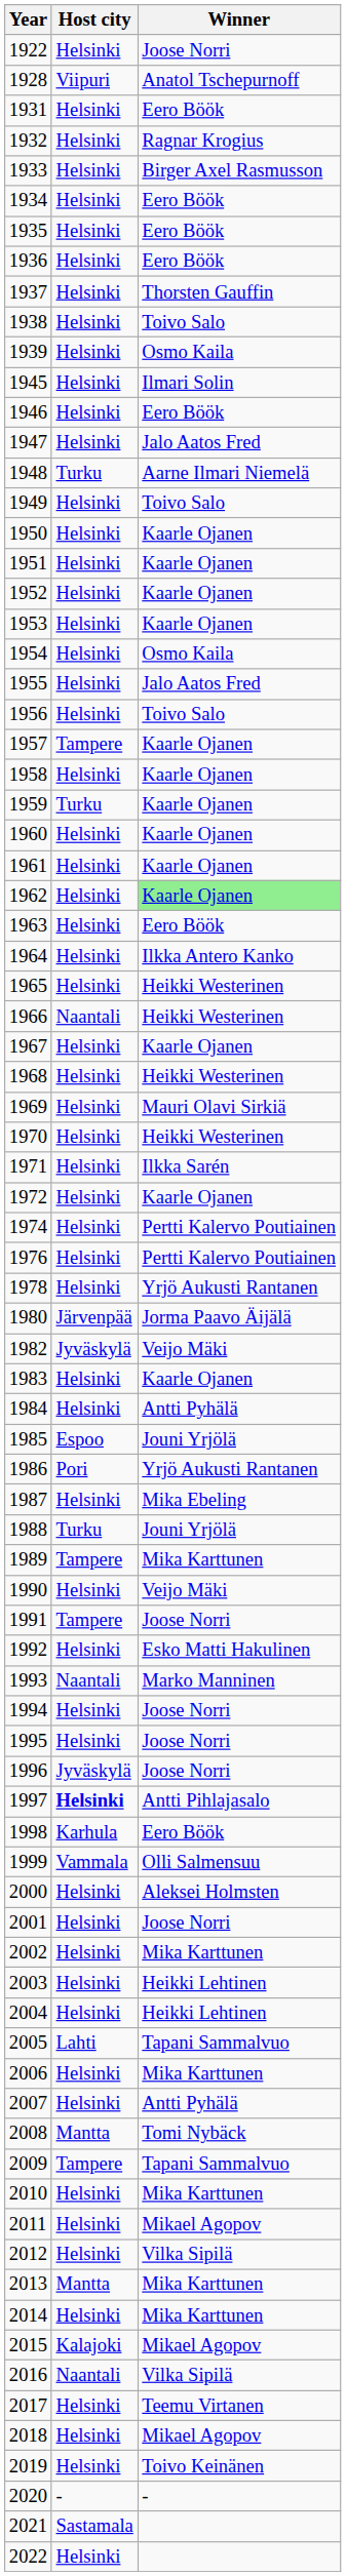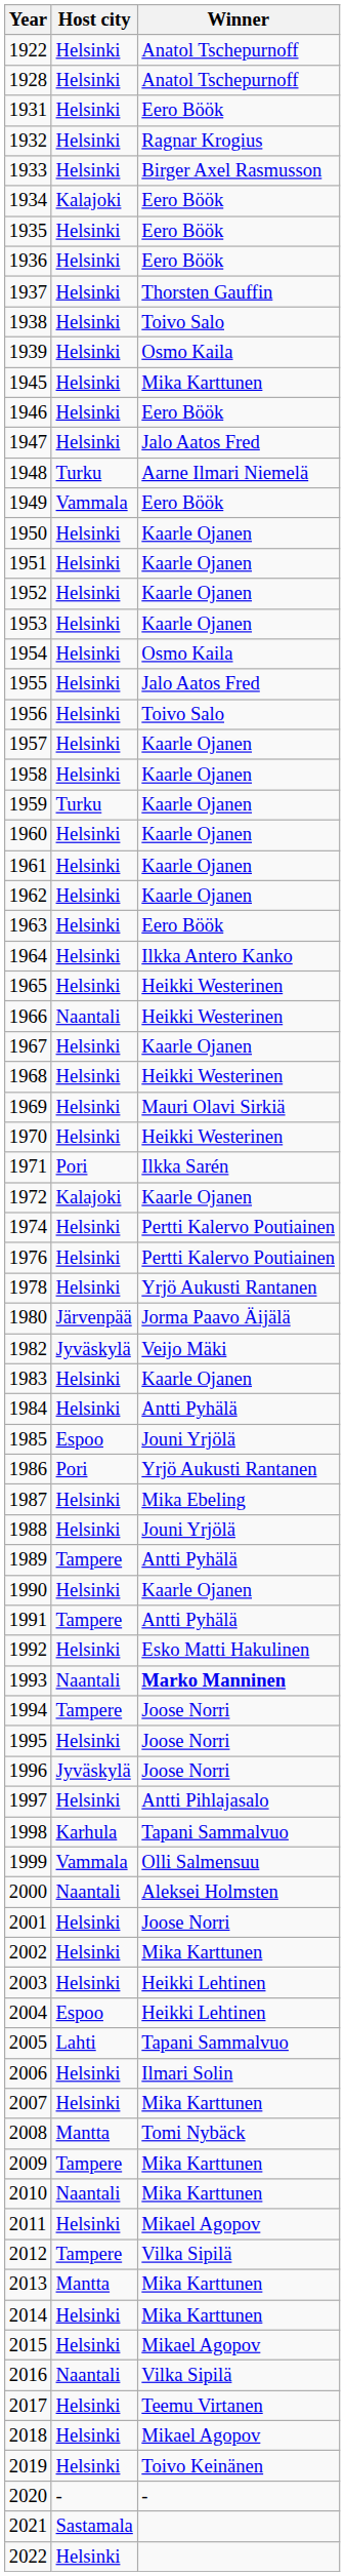 <table class="sortable wikitable">
 <tr>
 <th>Year</th>
 <th>Host city</th>
 <th>Winner</th>
 </tr>
 <tr>
 <td>1922</td>
 <td><a href='#'>Helsinki</a></td>
-<td><a href='#'>Joose Norri</a></td>
+<td><a href='#'>Anatol Tschepurnoff</a></td>
 </tr>
 <tr>
 <td>1928</td>
-<td><a href='#'>Viipuri</a></td>
+<td><a href='#'>Helsinki</a></td>
 <td><a href='#'>Anatol Tschepurnoff</a></td>
 </tr>
 <tr>
 <td>1931</td>
 <td><a href='#'>Helsinki</a></td>
 <td><a href='#'>Eero Böök</a></td>
 </tr>
 <tr>
 <td>1932</td>
 <td><a href='#'>Helsinki</a></td>
 <td><a href='#'>Ragnar Krogius</a></td>
 </tr>
 <tr>
 <td>1933</td>
 <td><a href='#'>Helsinki</a></td>
 <td><a href='#'>Birger Axel Rasmusson</a></td>
 </tr>
 <tr>
 <td>1934</td>
-<td><a href='#'>Helsinki</a></td>
+<td><a href='#'>Kalajoki</a></td>
 <td><a href='#'>Eero Böök</a></td>
 </tr>
 <tr>
 <td>1935</td>
 <td><a href='#'>Helsinki</a></td>
 <td><a href='#'>Eero Böök</a></td>
 </tr>
 <tr>
 <td>1936</td>
 <td><a href='#'>Helsinki</a></td>
 <td><a href='#'>Eero Böök</a></td>
 </tr>
 <tr>
 <td>1937</td>
 <td><a href='#'>Helsinki</a></td>
 <td><a href='#'>Thorsten Gauffin</a></td>
 </tr>
 <tr>
 <td>1938</td>
 <td><a href='#'>Helsinki</a></td>
 <td><a href='#'>Toivo Salo</a></td>
 </tr>
 <tr>
 <td>1939</td>
 <td><a href='#'>Helsinki</a></td>
 <td><a href='#'>Osmo Kaila</a></td>
 </tr>
 <tr>
 <td>1945</td>
 <td><a href='#'>Helsinki</a></td>
-<td><a href='#'>Ilmari Solin</a></td>
+<td><a href='#'>Mika Karttunen</a></td>
 </tr>
 <tr>
 <td>1946</td>
 <td><a href='#'>Helsinki</a></td>
 <td><a href='#'>Eero Böök</a></td>
 </tr>
 <tr>
 <td>1947</td>
 <td><a href='#'>Helsinki</a></td>
 <td><a href='#'>Jalo Aatos Fred</a></td>
 </tr>
 <tr>
 <td>1948</td>
 <td><a href='#'>Turku</a></td>
 <td><a href='#'>Aarne Ilmari Niemelä</a></td>
 </tr>
 <tr>
 <td>1949</td>
-<td><a href='#'>Helsinki</a></td>
-<td><a href='#'>Toivo Salo</a></td>
+<td><a href='#'>Vammala</a></td>
+<td><a href='#'>Eero Böök</a></td>
 </tr>
 <tr>
 <td>1950</td>
 <td><a href='#'>Helsinki</a></td>
 <td><a href='#'>Kaarle Ojanen</a></td>
 </tr>
 <tr>
 <td>1951</td>
 <td><a href='#'>Helsinki</a></td>
 <td><a href='#'>Kaarle Ojanen</a></td>
 </tr>
 <tr>
 <td>1952</td>
 <td><a href='#'>Helsinki</a></td>
 <td><a href='#'>Kaarle Ojanen</a></td>
 </tr>
 <tr>
 <td>1953</td>
 <td><a href='#'>Helsinki</a></td>
 <td><a href='#'>Kaarle Ojanen</a></td>
 </tr>
 <tr>
 <td>1954</td>
 <td><a href='#'>Helsinki</a></td>
 <td><a href='#'>Osmo Kaila</a></td>
 </tr>
 <tr>
 <td>1955</td>
 <td><a href='#'>Helsinki</a></td>
 <td><a href='#'>Jalo Aatos Fred</a></td>
 </tr>
 <tr>
 <td>1956</td>
 <td><a href='#'>Helsinki</a></td>
 <td><a href='#'>Toivo Salo</a></td>
 </tr>
 <tr>
 <td>1957</td>
-<td><a href='#'>Tampere</a></td>
+<td><a href='#'>Helsinki</a></td>
 <td><a href='#'>Kaarle Ojanen</a></td>
 </tr>
 <tr>
 <td>1958</td>
 <td><a href='#'>Helsinki</a></td>
 <td><a href='#'>Kaarle Ojanen</a></td>
 </tr>
 <tr>
 <td>1959</td>
 <td><a href='#'>Turku</a></td>
 <td><a href='#'>Kaarle Ojanen</a></td>
 </tr>
 <tr>
 <td>1960</td>
 <td><a href='#'>Helsinki</a></td>
 <td><a href='#'>Kaarle Ojanen</a></td>
 </tr>
 <tr>
 <td>1961</td>
 <td><a href='#'>Helsinki</a></td>
 <td><a href='#'>Kaarle Ojanen</a></td>
 </tr>
 <tr>
 <td>1962</td>
 <td><a href='#'>Helsinki</a></td>
-<td style="background: lightgreen;"><a href='#'>Kaarle Ojanen</a></td>
+<td><a href='#'>Kaarle Ojanen</a></td>
 </tr>
 <tr>
 <td>1963</td>
 <td><a href='#'>Helsinki</a></td>
 <td><a href='#'>Eero Böök</a></td>
 </tr>
 <tr>
 <td>1964</td>
 <td><a href='#'>Helsinki</a></td>
 <td><a href='#'>Ilkka Antero Kanko</a></td>
 </tr>
 <tr>
 <td>1965</td>
 <td><a href='#'>Helsinki</a></td>
 <td><a href='#'>Heikki Westerinen</a></td>
 </tr>
 <tr>
 <td>1966</td>
 <td><a href='#'>Naantali</a></td>
 <td><a href='#'>Heikki Westerinen</a></td>
 </tr>
 <tr>
 <td>1967</td>
 <td><a href='#'>Helsinki</a></td>
 <td><a href='#'>Kaarle Ojanen</a></td>
 </tr>
 <tr>
 <td>1968</td>
 <td><a href='#'>Helsinki</a></td>
 <td><a href='#'>Heikki Westerinen</a></td>
 </tr>
 <tr>
 <td>1969</td>
 <td><a href='#'>Helsinki</a></td>
 <td><a href='#'>Mauri Olavi Sirkiä</a></td>
 </tr>
 <tr>
 <td>1970</td>
 <td><a href='#'>Helsinki</a></td>
 <td><a href='#'>Heikki Westerinen</a></td>
 </tr>
 <tr>
 <td>1971</td>
-<td><a href='#'>Helsinki</a></td>
+<td><a href='#'>Pori</a></td>
 <td><a href='#'>Ilkka Sarén</a></td>
 </tr>
 <tr>
 <td>1972</td>
-<td><a href='#'>Helsinki</a></td>
+<td><a href='#'>Kalajoki</a></td>
 <td><a href='#'>Kaarle Ojanen</a></td>
 </tr>
 <tr>
 <td>1974</td>
 <td><a href='#'>Helsinki</a></td>
 <td><a href='#'>Pertti Kalervo Poutiainen</a></td>
 </tr>
 <tr>
 <td>1976</td>
 <td><a href='#'>Helsinki</a></td>
 <td><a href='#'>Pertti Kalervo Poutiainen</a></td>
 </tr>
 <tr>
 <td>1978</td>
 <td><a href='#'>Helsinki</a></td>
 <td><a href='#'>Yrjö Aukusti Rantanen</a></td>
 </tr>
 <tr>
 <td>1980</td>
 <td><a href='#'>Järvenpää</a></td>
 <td><a href='#'>Jorma Paavo Äijälä</a></td>
 </tr>
 <tr>
 <td>1982</td>
 <td><a href='#'>Jyväskylä</a></td>
 <td><a href='#'>Veijo Mäki</a></td>
 </tr>
 <tr>
 <td>1983</td>
 <td><a href='#'>Helsinki</a></td>
 <td><a href='#'>Kaarle Ojanen</a></td>
 </tr>
 <tr>
 <td>1984</td>
 <td><a href='#'>Helsinki</a></td>
 <td><a href='#'>Antti Pyhälä</a></td>
 </tr>
 <tr>
 <td>1985</td>
 <td><a href='#'>Espoo</a></td>
 <td><a href='#'>Jouni Yrjölä</a></td>
 </tr>
 <tr>
 <td>1986</td>
 <td><a href='#'>Pori</a></td>
 <td><a href='#'>Yrjö Aukusti Rantanen</a></td>
 </tr>
 <tr>
 <td>1987</td>
 <td><a href='#'>Helsinki</a></td>
 <td><a href='#'>Mika Ebeling</a></td>
 </tr>
 <tr>
 <td>1988</td>
-<td><a href='#'>Turku</a></td>
+<td><a href='#'>Helsinki</a></td>
 <td><a href='#'>Jouni Yrjölä</a></td>
 </tr>
 <tr>
 <td>1989</td>
 <td><a href='#'>Tampere</a></td>
-<td><a href='#'>Mika Karttunen</a></td>
+<td><a href='#'>Antti Pyhälä</a></td>
 </tr>
 <tr>
 <td>1990</td>
 <td><a href='#'>Helsinki</a></td>
-<td><a href='#'>Veijo Mäki</a></td>
+<td><a href='#'>Kaarle Ojanen</a></td>
 </tr>
 <tr>
 <td>1991</td>
 <td><a href='#'>Tampere</a></td>
-<td><a href='#'>Joose Norri</a></td>
+<td><a href='#'>Antti Pyhälä</a></td>
 </tr>
 <tr>
 <td>1992</td>
 <td><a href='#'>Helsinki</a></td>
 <td><a href='#'>Esko Matti Hakulinen</a></td>
 </tr>
 <tr>
 <td>1993</td>
 <td><a href='#'>Naantali</a></td>
-<td><a href='#'>Marko Manninen</a></td>
+<td><strong><a href='#'>Marko Manninen</a></strong></td>
 </tr>
 <tr>
 <td>1994</td>
-<td><a href='#'>Helsinki</a></td>
+<td><a href='#'>Tampere</a></td>
 <td><a href='#'>Joose Norri</a></td>
 </tr>
 <tr>
 <td>1995</td>
 <td><a href='#'>Helsinki</a></td>
 <td><a href='#'>Joose Norri</a></td>
 </tr>
 <tr>
 <td>1996</td>
 <td><a href='#'>Jyväskylä</a></td>
 <td><a href='#'>Joose Norri</a></td>
 </tr>
 <tr>
 <td>1997</td>
-<td><strong><a href='#'>Helsinki</a></strong></td>
+<td><a href='#'>Helsinki</a></td>
 <td><a href='#'>Antti Pihlajasalo</a></td>
 </tr>
 <tr>
 <td>1998</td>
 <td><a href='#'>Karhula</a></td>
-<td><a href='#'>Eero Böök</a></td>
+<td><a href='#'>Tapani Sammalvuo</a></td>
 </tr>
 <tr>
 <td>1999</td>
 <td><a href='#'>Vammala</a></td>
 <td><a href='#'>Olli Salmensuu</a></td>
 </tr>
 <tr>
 <td>2000</td>
-<td><a href='#'>Helsinki</a></td>
+<td><a href='#'>Naantali</a></td>
 <td><a href='#'>Aleksei Holmsten</a></td>
 </tr>
 <tr>
 <td>2001</td>
 <td><a href='#'>Helsinki</a></td>
 <td><a href='#'>Joose Norri</a></td>
 </tr>
 <tr>
 <td>2002</td>
 <td><a href='#'>Helsinki</a></td>
 <td><a href='#'>Mika Karttunen</a></td>
 </tr>
 <tr>
 <td>2003</td>
 <td><a href='#'>Helsinki</a></td>
 <td><a href='#'>Heikki Lehtinen</a></td>
 </tr>
 <tr>
 <td>2004</td>
-<td><a href='#'>Helsinki</a></td>
+<td><a href='#'>Espoo</a></td>
 <td><a href='#'>Heikki Lehtinen</a></td>
 </tr>
 <tr>
 <td>2005</td>
 <td><a href='#'>Lahti</a></td>
 <td><a href='#'>Tapani Sammalvuo</a></td>
 </tr>
 <tr>
 <td>2006</td>
 <td><a href='#'>Helsinki</a></td>
-<td><a href='#'>Mika Karttunen</a></td>
+<td><a href='#'>Ilmari Solin</a></td>
 </tr>
 <tr>
 <td>2007</td>
 <td><a href='#'>Helsinki</a></td>
-<td><a href='#'>Antti Pyhälä</a></td>
+<td><a href='#'>Mika Karttunen</a></td>
 </tr>
 <tr>
 <td>2008</td>
 <td><a href='#'>Mantta</a></td>
 <td><a href='#'>Tomi Nybäck</a></td>
 </tr>
 <tr>
 <td>2009</td>
 <td><a href='#'>Tampere</a></td>
-<td><a href='#'>Tapani Sammalvuo</a></td>
+<td><a href='#'>Mika Karttunen</a></td>
 </tr>
 <tr>
 <td>2010</td>
-<td><a href='#'>Helsinki</a></td>
+<td><a href='#'>Naantali</a></td>
 <td><a href='#'>Mika Karttunen</a></td>
 </tr>
 <tr>
 <td>2011</td>
 <td><a href='#'>Helsinki</a></td>
 <td><a href='#'>Mikael Agopov</a></td>
 </tr>
 <tr>
 <td>2012</td>
-<td><a href='#'>Helsinki</a></td>
+<td><a href='#'>Tampere</a></td>
 <td><a href='#'>Vilka Sipilä</a></td>
 </tr>
 <tr>
 <td>2013</td>
 <td><a href='#'>Mantta</a></td>
 <td><a href='#'>Mika Karttunen</a></td>
 </tr>
 <tr>
 <td>2014</td>
 <td><a href='#'>Helsinki</a></td>
 <td><a href='#'>Mika Karttunen</a></td>
 </tr>
 <tr>
 <td>2015</td>
-<td><a href='#'>Kalajoki</a></td>
+<td><a href='#'>Helsinki</a></td>
 <td><a href='#'>Mikael Agopov</a></td>
 </tr>
 <tr>
 <td>2016</td>
 <td><a href='#'>Naantali</a></td>
 <td><a href='#'>Vilka Sipilä</a></td>
 </tr>
 <tr>
 <td>2017</td>
 <td><a href='#'>Helsinki</a></td>
 <td><a href='#'>Teemu Virtanen</a></td>
 </tr>
 <tr>
 <td>2018</td>
 <td><a href='#'>Helsinki</a></td>
 <td><a href='#'>Mikael Agopov</a></td>
 </tr>
 <tr>
 <td>2019</td>
 <td><a href='#'>Helsinki</a></td>
 <td><a href='#'>Toivo Keinänen</a></td>
 </tr>
 <tr>
 <td>2020</td>
 <td>-</td>
 <td>-</td>
 </tr>
 <tr>
 <td>2021</td>
 <td><a href='#'>Sastamala</a></td>
 <td></td>
 </tr>
 <tr>
 <td>2022</td>
 <td><a href='#'>Helsinki</a></td>
 <td></td>
 </tr>
 </table>
